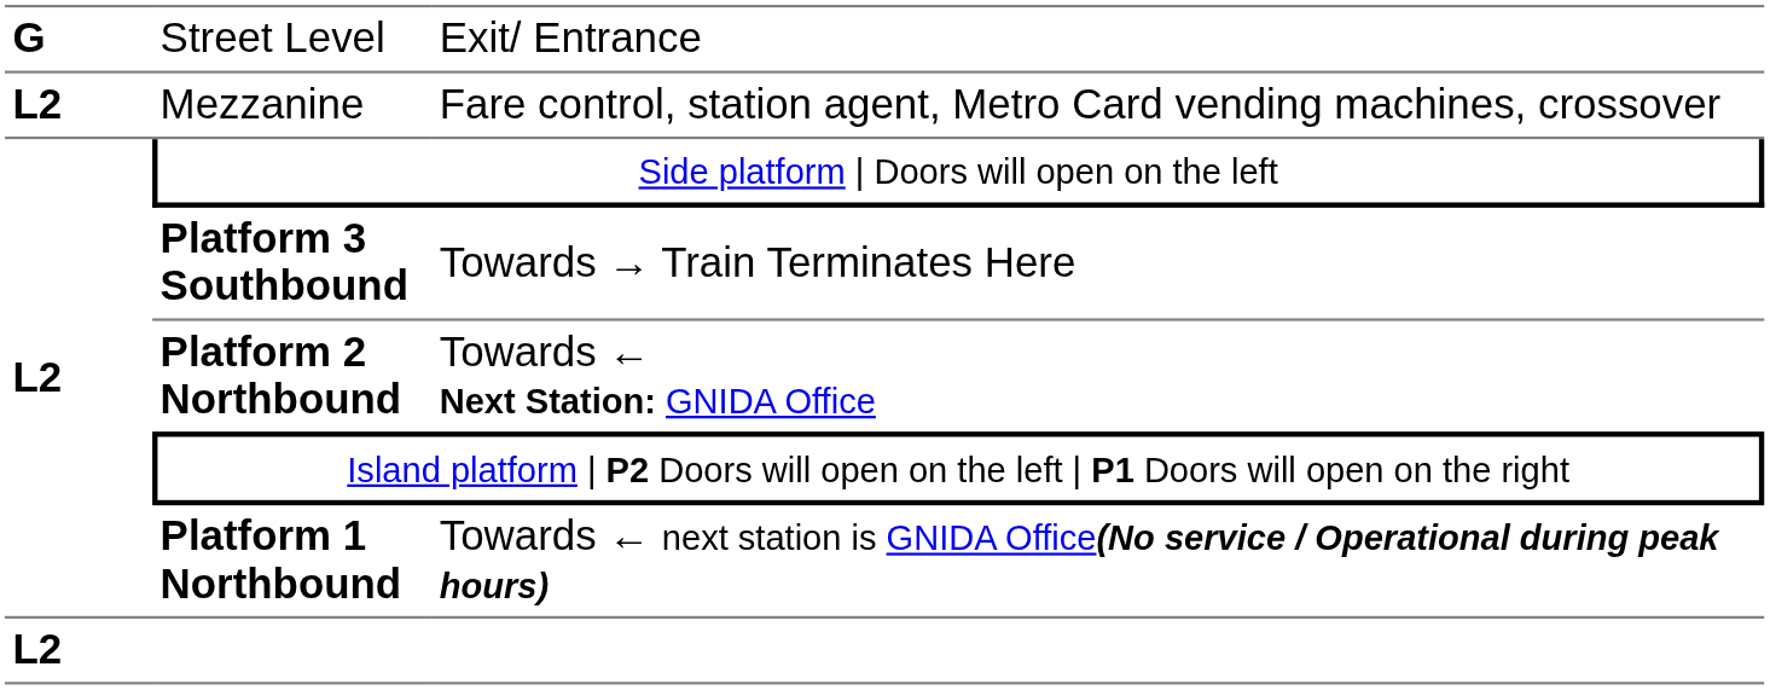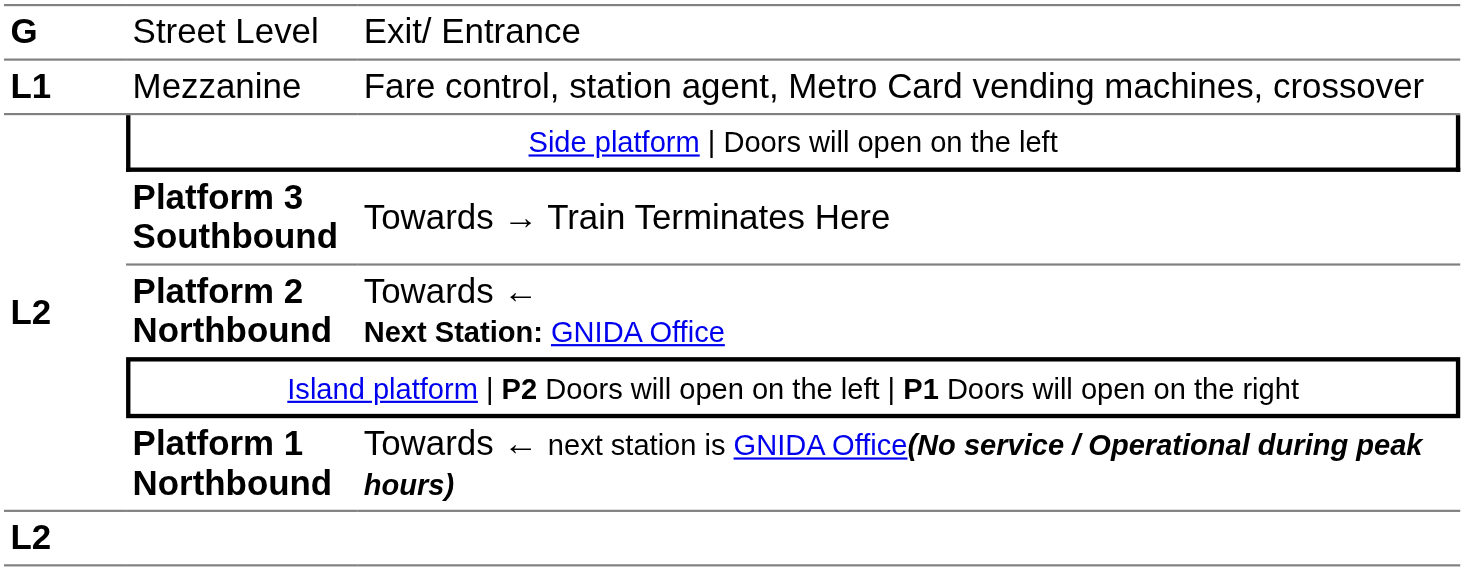 <table border="0" cellspacing="0" cellpadding="3">
 <tr>
 <td width="50" valign="top" style="border-top:solid 1px gray;border-bottom:solid 1px gray;"><strong>G</strong></td>
 <td width="100" valign="top" style="border-top:solid 1px gray;border-bottom:solid 1px gray;">Street Level</td>
 <td width="390" valign="top" style="border-top:solid 1px gray;border-bottom:solid 1px gray;">Exit/ Entrance</td>
 </tr>
 <tr>
-<td style="border-bottom:solid 1px gray;" width="50" valign="top"><strong>L2</strong></td>
+<td style="border-bottom:solid 1px gray;"><strong>L1</strong></td>
 <td style="border-bottom:solid 1px gray;">Mezzanine</td>
 <td style="border-bottom:solid 1px gray;">Fare control, station agent, Metro Card vending machines, crossover<br></td>
 </tr>
 <tr>
 <td rowspan="5" style="border-bottom:solid 1px grey;text-align:left;"><strong>L2</strong></td>
 <td colspan="2" style="border-right:solid 2px black;border-left:solid 2px black;border-bottom:solid 2px black;text-align:center;"><small><a href='#'>Side platform</a> | Doors will open on the left </small></td>
 </tr>
 <tr>
 <td width="100" style="border-bottom:solid 1px grey;"><span><strong>Platform 3</strong><br><strong>Southbound</strong></span></td>
 <td width="500" style="border-bottom:solid 1px grey;">Towards →  Train Terminates Here</td>
 </tr>
 <tr>
 <td><span><strong>Platform 2</strong><br><strong>Northbound</strong></span></td>
 <td width="500">Towards ← <br><small><strong>Next Station:</strong> <a href='#'>GNIDA Office</a></small></td>
 </tr>
 <tr>
 <td colspan="2" style="border-top:solid 2px black;border-right:solid 2px black;border-left:solid 2px black;border-bottom:solid 2px black;text-align:center;"><small><a href='#'>Island platform</a> | <strong>P2</strong> Doors will open on the left | <strong>P1</strong> Doors will open on the right</small> </td>
 </tr>
 <tr>
 <td style="border-bottom:solid 1px gray;" width=100><span><strong>Platform 1</strong><br><strong>Northbound</strong></span></td>
 <td style="border-bottom:solid 1px gray;" width="500">Towards ←  <small>next station is <a href='#'>GNIDA Office</a></small><small><strong><em>(No service / Operational during peak hours)</em></strong></small></td>
 </tr>
 <tr>
 <td style="border-bottom:solid 1px gray;" width="50" valign="top"><strong>L2</strong></td>
 <td style="border-bottom:solid 1px gray;" width="50" valign="top"></td>
 <td style="border-bottom:solid 1px gray;" width="50" valign="top"></td>
 </tr>
 <tr>
 </tr>
 </table>
